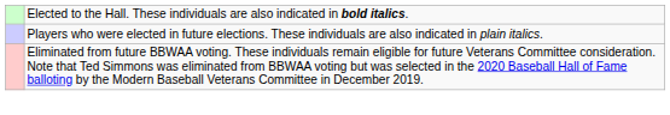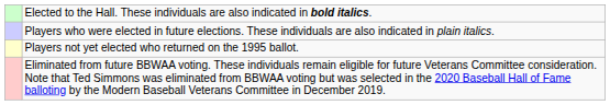 <table class="wikitable">
 <tr>
 <td style="background:#cfc;">    </td>
 <td>Elected to the Hall. These individuals are also indicated in <strong><em>bold italics</em></strong>.</td>
 </tr>
 <tr>
 <td style="background:#ccf;">    </td>
 <td>Players who were elected in future elections. These individuals are also indicated in <em>plain italics</em>.</td>
 </tr>
 <tr>
+<td style="background:#ffc;">    </td>
+<td>Players not yet elected who returned on the 1995 ballot.</td>
+</tr>
+<tr>
 <td style="background:#fcc;">    </td>
 <td>Eliminated from future BBWAA voting. These individuals remain eligible for future Veterans Committee consideration.  Note that Ted Simmons was eliminated from BBWAA voting but was selected in the <a href='#'>2020 Baseball Hall of Fame balloting</a> by the Modern Baseball Veterans Committee in December 2019.</td>
 </tr>
 </table>
